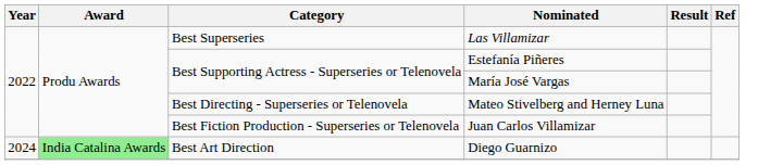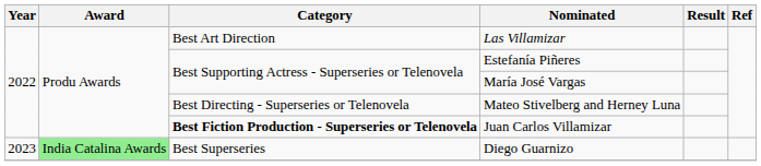 <table class="wikitable plainrowheaders">
 <tr>
 <th scope="col">Year</th>
 <th scope="col">Award</th>
 <th scope="col">Category</th>
 <th scope="col">Nominated</th>
 <th scope="col">Result</th>
 <th scope="col">Ref</th>
 </tr>
 <tr>
 <td rowspan="5">2022</td>
 <td rowspan="5">Produ Awards</td>
-<td>Best Superseries</td>
+<td>Best Art Direction</td>
 <td><em>Las Villamizar</em></td>
 <td></td>
 <td align="center" rowspan="5"></td>
 </tr>
 <tr>
 <td rowspan="2">Best Supporting Actress - Superseries or Telenovela</td>
 <td>Estefanía Piñeres</td>
 <td></td>
 </tr>
 <tr>
 <td>María José Vargas</td>
 <td></td>
 </tr>
 <tr>
 <td>Best Directing - Superseries or Telenovela</td>
 <td>Mateo Stivelberg and Herney Luna</td>
 <td></td>
 </tr>
 <tr>
-<td>Best Fiction Production - Superseries or Telenovela</td>
+<td><strong>Best Fiction Production - Superseries or Telenovela</strong></td>
 <td>Juan Carlos Villamizar</td>
 <td></td>
 </tr>
 <tr>
-<td>2024</td>
+<td>2023</td>
 <td style="background: lightgreen;">India Catalina Awards</td>
-<td>Best Art Direction</td>
+<td>Best Superseries</td>
 <td>Diego Guarnizo</td>
 <td></td>
 <td></td>
 </tr>
 <tr>
 </tr>
 </table>
